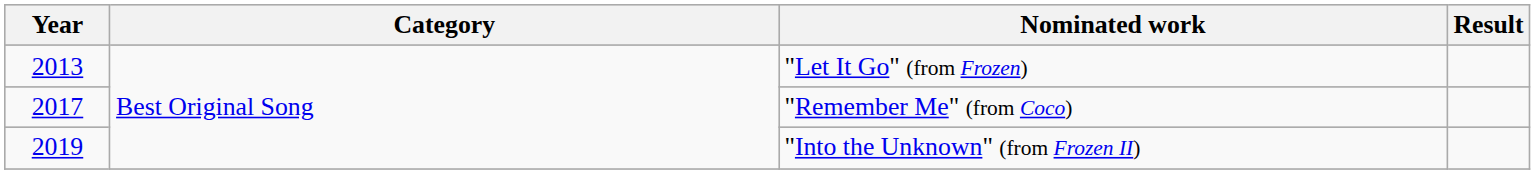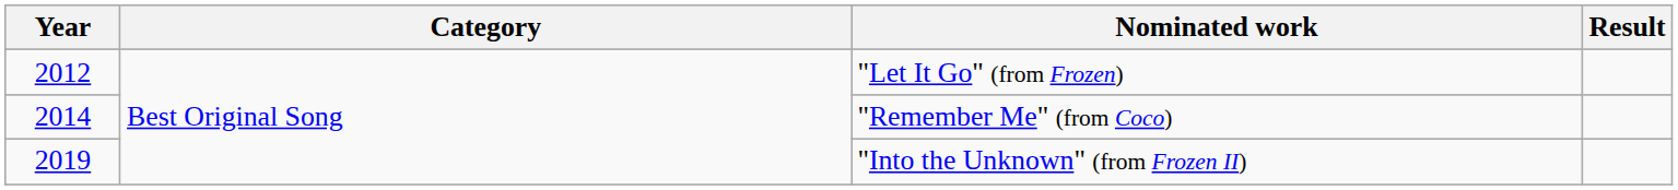 <table class="wikitable sortable" width = 75%>
 <tr>
 <th width=7%>Year</th>
 <th width=45%>Category</th>
 <th width=45%>Nominated work</th>
 <th width=8%>Result</th>
 </tr>
 <tr>
-<td style="text-align:center;"><a href='#'>2013</a></td>
+<td style="text-align:center;"><a href='#'>2012</a></td>
 <td rowspan="3"><a href='#'>Best Original Song</a></td>
 <td>"<a href='#'>Let It Go</a>" <small>(from <em><a href='#'>Frozen</a></em>)</small></td>
 <td></td>
 </tr>
 <tr>
-<td style="text-align:center;"><a href='#'>2017</a></td>
+<td style="text-align:center;"><a href='#'>2014</a></td>
 <td>"<a href='#'>Remember Me</a>" <small>(from <em><a href='#'>Coco</a></em>)</small></td>
 <td></td>
 </tr>
 <tr>
 <td style="text-align:center;"><a href='#'>2019</a></td>
 <td>"<a href='#'>Into the Unknown</a>" <small>(from <em><a href='#'>Frozen II</a></em>)</small></td>
 <td></td>
 </tr>
 </table>
